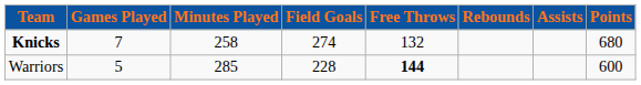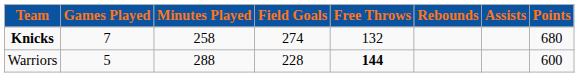 <table class="wikitable">
 <tr>
 <th style="color:#FF7518; background:#0953a0;">Team</th>
 <th style="color:#FF7518; background:#0953a0;">Games Played</th>
 <th style="color:#FF7518; background:#0953a0;">Minutes Played</th>
 <th style="color:#FF7518; background:#0953a0;">Field Goals</th>
 <th style="color:#FF7518; background:#0953a0;">Free Throws</th>
 <th style="color:#FF7518; background:#0953a0;">Rebounds</th>
 <th style="color:#FF7518; background:#0953a0;">Assists</th>
 <th style="color:#FF7518; background:#0953a0;">Points</th>
 </tr>
 <tr align="center">
 <td><strong>Knicks</strong></td>
 <td>7</td>
 <td>258</td>
 <td>274</td>
 <td>132</td>
 <td></td>
 <td></td>
 <td>680</td>
 </tr>
 <tr align="center">
 <td>Warriors</td>
 <td>5</td>
-<td>285</td>
+<td>288</td>
 <td>228</td>
 <td><strong>144</strong></td>
 <td></td>
 <td></td>
 <td>600</td>
 </tr>
 </table>
